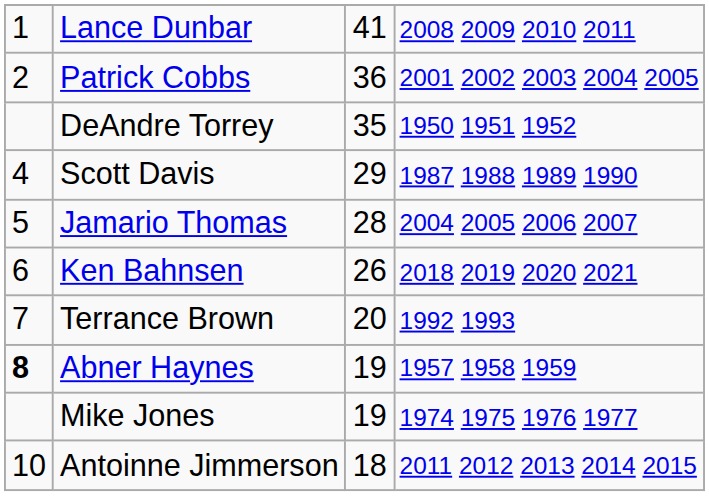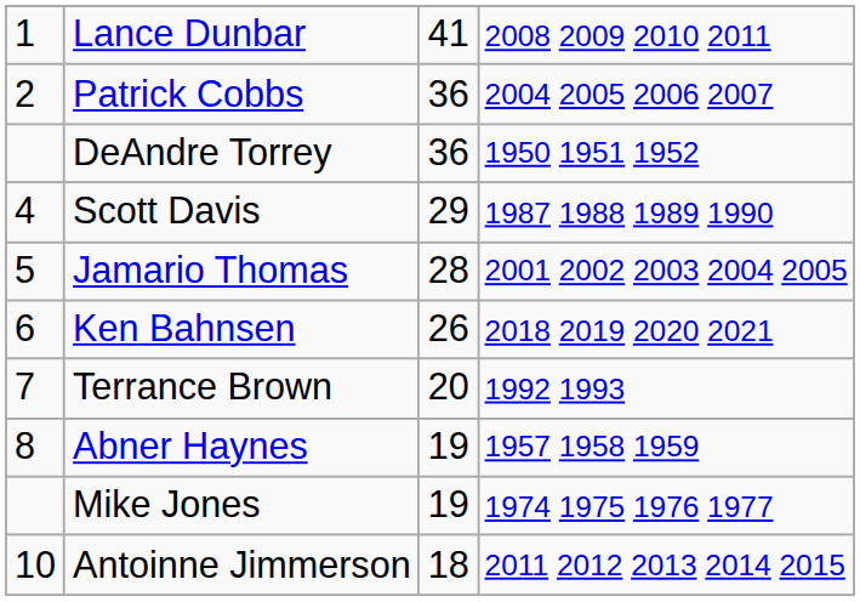 <table class="wikitable">
 <tr>
 </tr>
 <tr>
 <td>1</td>
 <td><a href='#'>Lance Dunbar</a></td>
 <td>41</td>
 <td style="font-size:80%;"><a href='#'>2008</a> <a href='#'>2009</a> <a href='#'>2010</a> <a href='#'>2011</a></td>
 </tr>
 <tr>
 <td>2</td>
 <td><a href='#'>Patrick Cobbs</a></td>
 <td>36</td>
-<td style="font-size:80%;"><a href='#'>2001</a> <a href='#'>2002</a> <a href='#'>2003</a> <a href='#'>2004</a> <a href='#'>2005</a></td>
+<td style="font-size:80%;"><a href='#'>2004</a> <a href='#'>2005</a> <a href='#'>2006</a> <a href='#'>2007</a></td>
 </tr>
 <tr>
 <td></td>
 <td>DeAndre Torrey</td>
-<td>35</td>
+<td>36</td>
 <td style="font-size:80%;"><a href='#'>1950</a> <a href='#'>1951</a> <a href='#'>1952</a></td>
 </tr>
 <tr>
 <td>4</td>
 <td>Scott Davis</td>
 <td>29</td>
 <td style="font-size:80%;"><a href='#'>1987</a> <a href='#'>1988</a> <a href='#'>1989</a> <a href='#'>1990</a></td>
 </tr>
 <tr>
 <td>5</td>
 <td><a href='#'>Jamario Thomas</a></td>
 <td>28</td>
-<td style="font-size:80%;"><a href='#'>2004</a> <a href='#'>2005</a> <a href='#'>2006</a> <a href='#'>2007</a></td>
+<td style="font-size:80%;"><a href='#'>2001</a> <a href='#'>2002</a> <a href='#'>2003</a> <a href='#'>2004</a> <a href='#'>2005</a></td>
 </tr>
 <tr>
 <td>6</td>
 <td><a href='#'>Ken Bahnsen</a></td>
 <td>26</td>
 <td style="font-size:80%;"><a href='#'>2018</a> <a href='#'>2019</a> <a href='#'>2020</a> <a href='#'>2021</a></td>
 </tr>
 <tr>
 <td>7</td>
 <td>Terrance Brown</td>
 <td>20</td>
 <td style="font-size:80%;"><a href='#'>1992</a> <a href='#'>1993</a></td>
 </tr>
 <tr>
-<td><strong>8</strong></td>
+<td>8</td>
 <td><a href='#'>Abner Haynes</a></td>
 <td>19</td>
 <td style="font-size:80%;"><a href='#'>1957</a> <a href='#'>1958</a> <a href='#'>1959</a></td>
 </tr>
 <tr>
 <td></td>
 <td>Mike Jones</td>
 <td>19</td>
 <td style="font-size:80%;"><a href='#'>1974</a> <a href='#'>1975</a> <a href='#'>1976</a> <a href='#'>1977</a></td>
 </tr>
 <tr>
 <td>10</td>
 <td>Antoinne Jimmerson</td>
 <td>18</td>
 <td style="font-size:80%;"><a href='#'>2011</a> <a href='#'>2012</a> <a href='#'>2013</a> <a href='#'>2014</a> <a href='#'>2015</a></td>
 </tr>
 </table>
